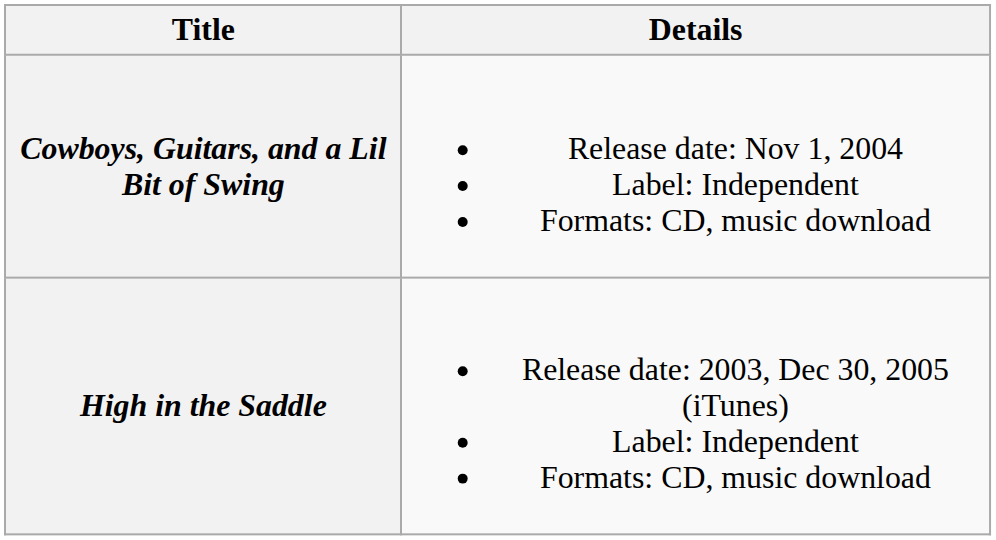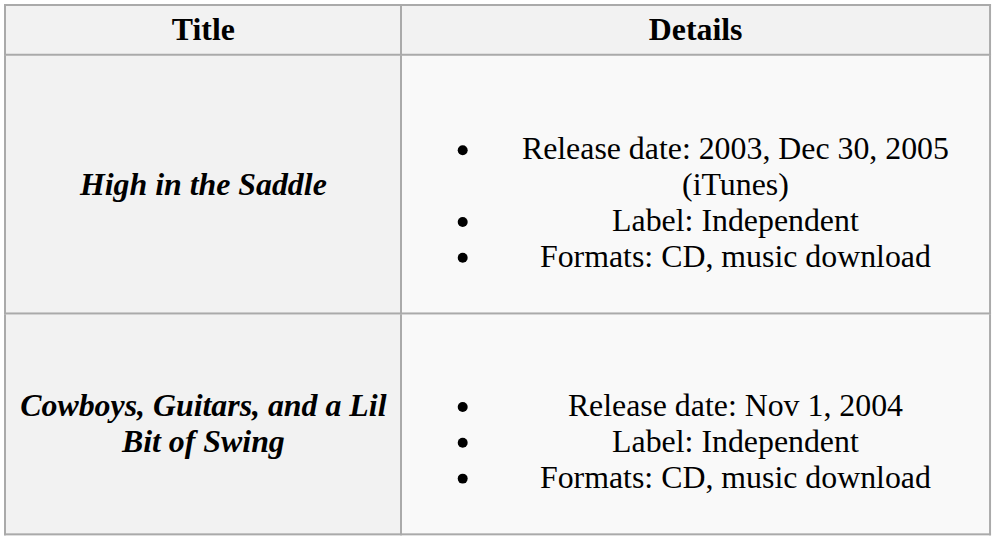 <table class="wikitable plainrowheaders" style="text-align:center;">
 <tr>
 <th scope="col" style="width:12em;">Title</th>
 <th scope="col" style="width:18em;">Details</th>
 </tr>
 <tr>
+<th scope="row"><em>High in the Saddle</em></th>
+<td><br><ul><li>Release date: 2003, Dec 30, 2005 (iTunes)</li><li>Label: Independent</li><li>Formats: CD, music download</li></ul></td>
+</tr>
+<tr>
 <th scope="row"><em>Cowboys, Guitars, and a Lil Bit of Swing</em></th>
 <td><br><ul><li>Release date: Nov 1, 2004</li><li>Label: Independent</li><li>Formats: CD, music download</li></ul></td>
 </tr>
-<tr>
-<th scope="row"><em>High in the Saddle</em></th>
-<td><br><ul><li>Release date: 2003, Dec 30, 2005 (iTunes)</li><li>Label: Independent</li><li>Formats: CD, music download</li></ul></td>
-</tr>
 </table>
